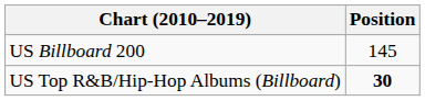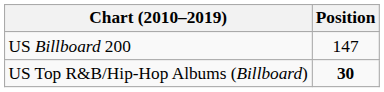 <table class="wikitable sortable">
 <tr>
 <th scope="col">Chart (2010–2019)</th>
 <th scope="col">Position</th>
 </tr>
 <tr>
 <td>US <em>Billboard</em> 200</td>
-<td style="text-align:center">145</td>
+<td style="text-align:center">147</td>
 </tr>
 <tr>
 <td>US Top R&B/Hip-Hop Albums (<em>Billboard</em>)</td>
 <td style="text-align:center"><strong>30</strong></td>
 </tr>
 </table>
